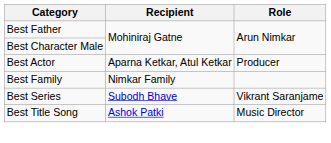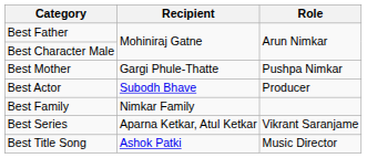 <table class="wikitable">
 <tr>
 <th>Category</th>
 <th>Recipient</th>
 <th>Role</th>
 </tr>
 <tr>
 <td>Best Father</td>
 <td rowspan="2">Mohiniraj Gatne</td>
 <td rowspan="2">Arun Nimkar</td>
 </tr>
 <tr>
 <td>Best Character Male</td>
 </tr>
 <tr>
+<td>Best Mother</td>
+<td>Gargi Phule-Thatte</td>
+<td>Pushpa Nimkar</td>
+</tr>
+<tr>
 <td>Best Actor</td>
-<td>Aparna Ketkar, Atul Ketkar</td>
+<td><a href='#'>Subodh Bhave</a></td>
 <td>Producer</td>
 </tr>
 <tr>
 <td>Best Family</td>
 <td>Nimkar Family</td>
 <td></td>
 </tr>
 <tr>
 <td>Best Series</td>
-<td><a href='#'>Subodh Bhave</a></td>
+<td>Aparna Ketkar, Atul Ketkar</td>
 <td>Vikrant Saranjame</td>
 </tr>
 <tr>
 <td>Best Title Song</td>
 <td><a href='#'>Ashok Patki</a></td>
 <td>Music Director</td>
 </tr>
 </table>
